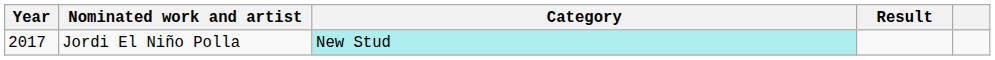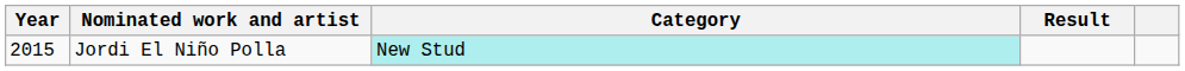 <table class="wikitable" style="width:65%;">
 <tr>
 <th width=4%>Year</th>
 <th style="width:21%;">Nominated work and artist</th>
 <th style="width:45%;">Category</th>
 <th style="width:8%;">Result</th>
 <th width=3%></th>
 </tr>
 <tr>
-<td>2017</td>
+<td>2015</td>
 <td>Jordi El Niño Polla</td>
 <td style="background: paleturquoise;">New Stud</td>
 <td></td>
 <td style="text-align:center;"></td>
 </tr>
 </table>
